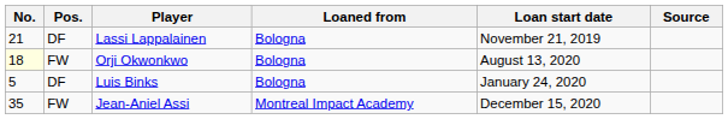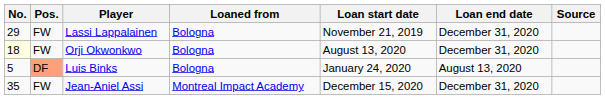 <table class="wikitable sortable" style="width:90%; text-align:center; font-size:95%; text-align:left;">
 <tr>
 <th>No.</th>
 <th>Pos.</th>
 <th>Player</th>
 <th>Loaned from</th>
 <th>Loan start date</th>
+<th>Loan end date</th>
 <th>Source</th>
 </tr>
 <tr>
-<td>21</td>
-<td>DF</td>
+<td>29</td>
+<td>FW</td>
 <td> <a href='#'>Lassi Lappalainen</a></td>
 <td> <a href='#'>Bologna</a></td>
 <td>November 21, 2019</td>
+<td>December 31, 2020</td>
 <td></td>
 </tr>
 <tr>
 <td style="background: lightyellow;">18</td>
 <td>FW</td>
 <td> <a href='#'>Orji Okwonkwo</a></td>
 <td> <a href='#'>Bologna</a></td>
 <td>August 13, 2020</td>
+<td>December 31, 2020</td>
 <td></td>
 </tr>
 <tr>
 <td>5</td>
-<td>DF</td>
+<td style="background: lightsalmon;">DF</td>
 <td> <a href='#'>Luis Binks</a></td>
 <td> <a href='#'>Bologna</a></td>
 <td>January 24, 2020</td>
+<td>August 13, 2020</td>
 <td></td>
 </tr>
 <tr>
 <td>35</td>
 <td>FW</td>
 <td> <a href='#'>Jean-Aniel Assi</a></td>
 <td> <a href='#'>Montreal Impact Academy</a></td>
 <td>December 15, 2020</td>
+<td>December 31, 2020</td>
 <td></td>
 </tr>
 </table>
